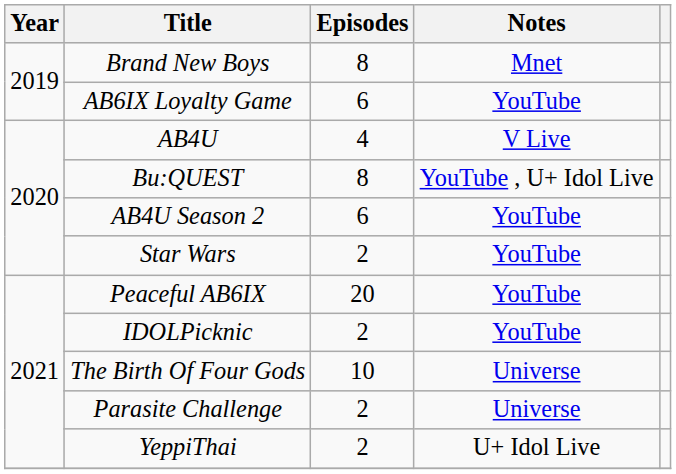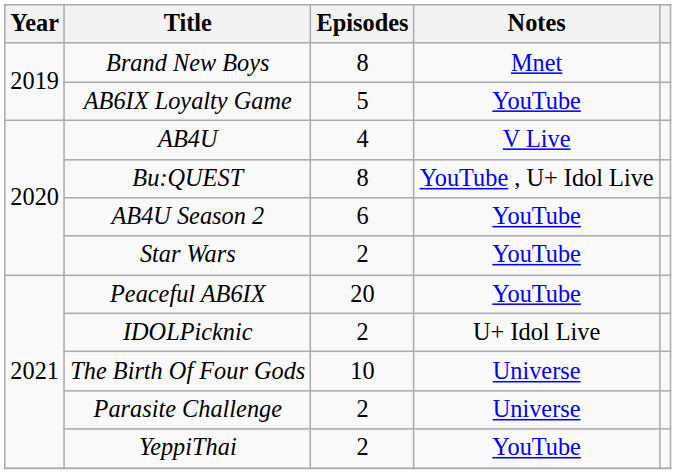 <table class="wikitable plainrowheaders" style="text-align:center; table-layout:fixed; margin-right:0">
 <tr>
 <th>Year</th>
 <th>Title</th>
 <th>Episodes</th>
 <th>Notes</th>
 <th></th>
 </tr>
 <tr>
 <td rowspan="2">2019</td>
 <td><em>Brand New Boys</em></td>
 <td>8</td>
 <td><a href='#'>Mnet</a></td>
 <td></td>
 </tr>
 <tr>
 <td><em>AB6IX Loyalty Game</em></td>
-<td>6</td>
+<td>5</td>
 <td><a href='#'>YouTube</a> </td>
 <td></td>
 </tr>
 <tr>
 <td rowspan="4">2020</td>
 <td><em>AB4U</em></td>
 <td>4</td>
 <td><a href='#'>V Live</a></td>
 <td></td>
 </tr>
 <tr>
 <td><em>Bu:QUEST</em></td>
 <td>8</td>
 <td><a href='#'>YouTube</a> , U+ Idol Live</td>
 <td></td>
 </tr>
 <tr>
 <td><em>AB4U Season 2</em></td>
 <td>6</td>
 <td><a href='#'>YouTube</a></td>
 <td></td>
 </tr>
 <tr>
 <td><em>Star Wars</em></td>
 <td>2</td>
 <td><a href='#'>YouTube</a> </td>
 <td></td>
 </tr>
 <tr>
 <td rowspan="5">2021</td>
 <td><em>Peaceful AB6IX</em></td>
 <td>20</td>
 <td><a href='#'>YouTube</a></td>
 <td></td>
 </tr>
 <tr>
 <td><em>IDOLPicknic</em></td>
 <td>2</td>
-<td><a href='#'>YouTube</a> </td>
+<td>U+ Idol Live</td>
 <td></td>
 </tr>
 <tr>
 <td><em>The Birth Of Four Gods</em></td>
 <td>10</td>
 <td><a href='#'>Universe</a></td>
 <td></td>
 </tr>
 <tr>
 <td><em>Parasite Challenge</em></td>
 <td>2</td>
 <td><a href='#'>Universe</a></td>
 <td></td>
 </tr>
 <tr>
 <td><em>YeppiThai</em></td>
 <td>2</td>
-<td>U+ Idol Live</td>
+<td><a href='#'>YouTube</a> </td>
 <td></td>
 </tr>
 <tr>
 </tr>
 </table>
